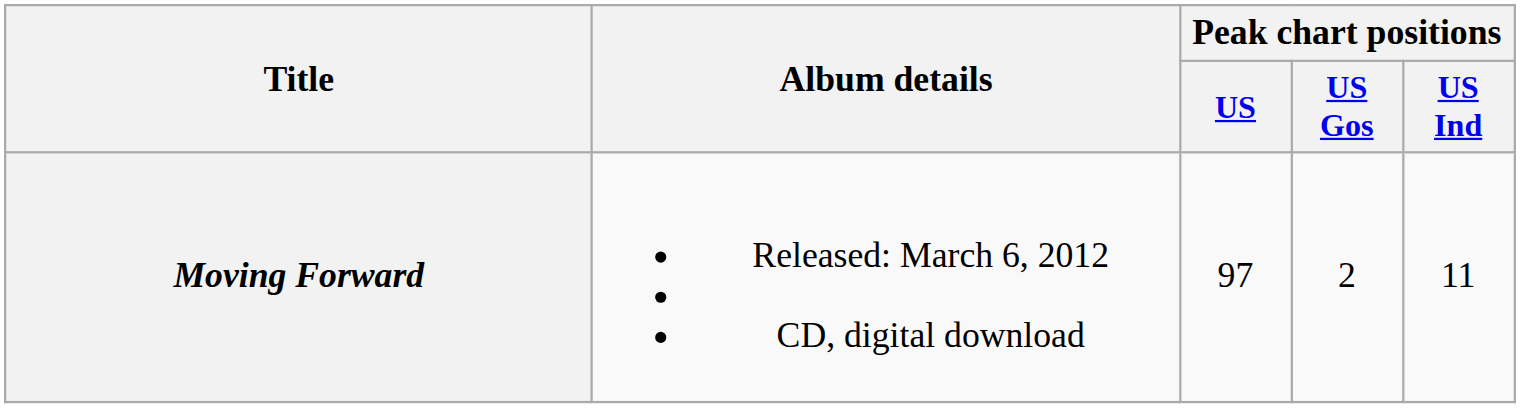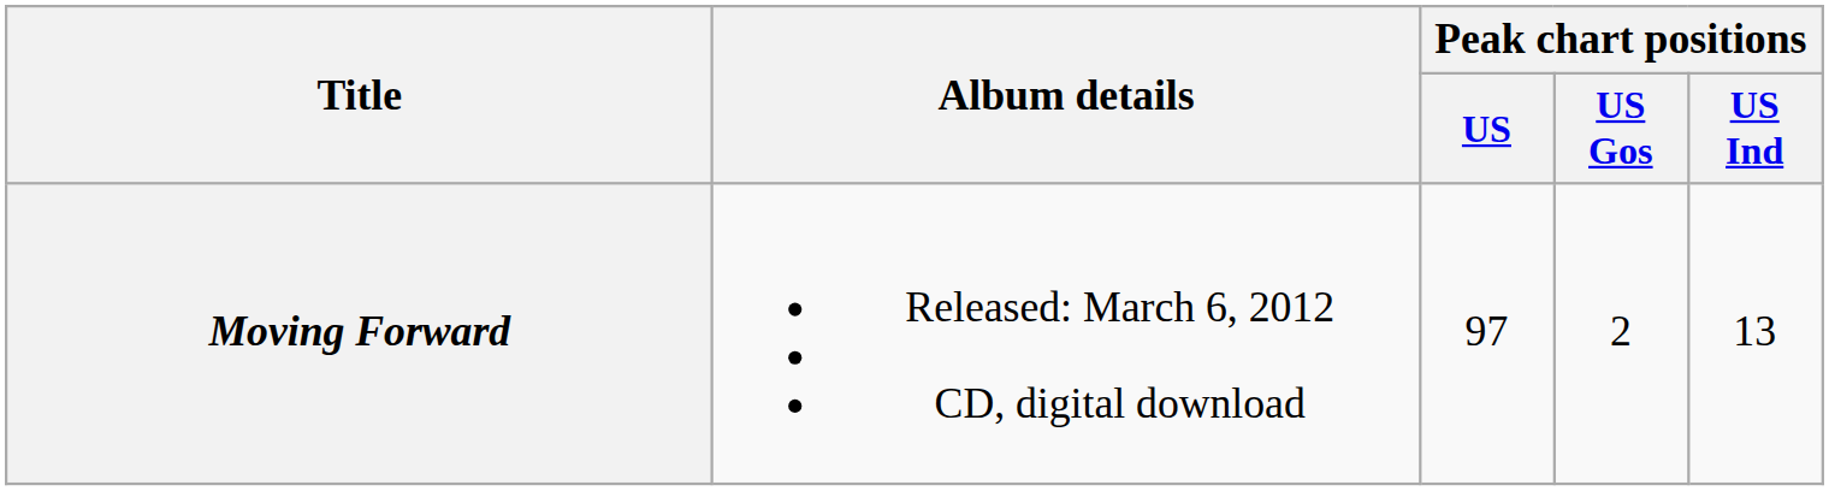 <table class="wikitable plainrowheaders" style="text-align:center;">
 <tr>
 <th scope="col" rowspan="2" style="width:16em;">Title</th>
 <th scope="col" rowspan="2" style="width:16em;">Album details</th>
 <th scope="col" colspan="3">Peak chart positions</th>
 </tr>
 <tr>
 <th style="width:3em; font-size:90%"><a href='#'>US</a></th>
 <th style="width:3em; font-size:90%"><a href='#'>US<br>Gos</a></th>
 <th style="width:3em; font-size:90%"><a href='#'>US<br>Ind</a></th>
 </tr>
 <tr>
 <th scope="row"><em>Moving Forward</em></th>
 <td><br><ul><li>Released: March 6, 2012</li><li></li><li>CD, digital download</li></ul></td>
 <td>97</td>
 <td>2</td>
-<td>11</td>
+<td>13</td>
 </tr>
 </table>
